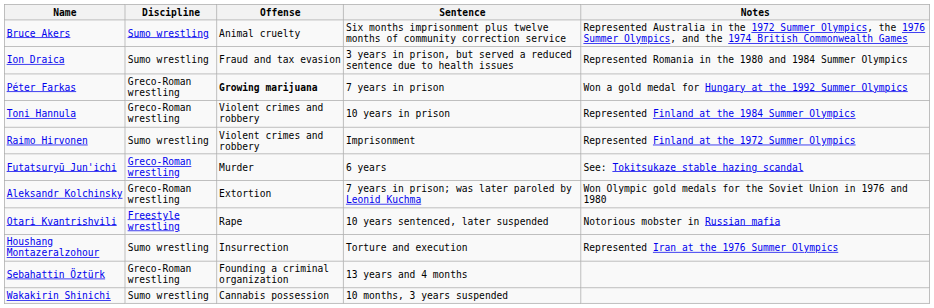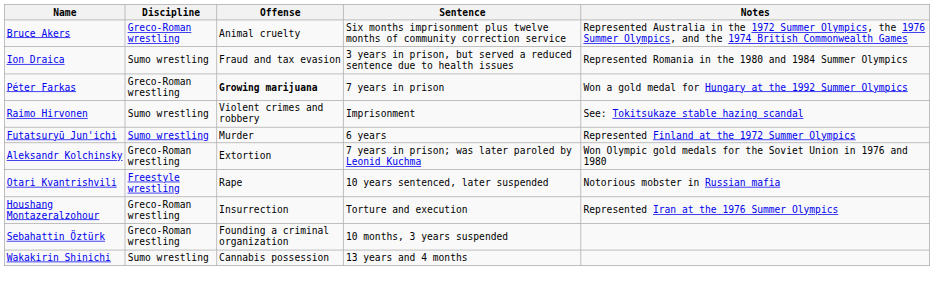 <table class="wikitable">
 <tr>
 <th>Name</th>
 <th>Discipline</th>
 <th>Offense</th>
 <th>Sentence</th>
 <th>Notes</th>
 </tr>
 <tr>
 <td><a href='#'>Bruce Akers</a></td>
-<td><a href='#'>Sumo wrestling</a></td>
+<td><a href='#'>Greco-Roman wrestling</a></td>
 <td>Animal cruelty</td>
 <td>Six months imprisonment plus twelve months of community correction service</td>
 <td>Represented Australia in the <a href='#'>1972 Summer Olympics</a>, the <a href='#'>1976 Summer Olympics</a>, and the <a href='#'>1974 British Commonwealth Games</a></td>
 </tr>
 <tr>
 <td><a href='#'>Ion Draica</a></td>
 <td>Sumo wrestling</td>
 <td>Fraud and tax evasion</td>
 <td>3 years in prison, but served a reduced sentence due to health issues</td>
 <td>Represented Romania in the 1980 and 1984 Summer Olympics</td>
 </tr>
 <tr>
 <td><a href='#'>Péter Farkas</a></td>
 <td>Greco-Roman wrestling</td>
 <td><strong>Growing marijuana</strong></td>
 <td>7 years in prison</td>
 <td>Won a gold medal for <a href='#'>Hungary at the 1992 Summer Olympics</a></td>
 </tr>
 <tr>
-<td><a href='#'>Toni Hannula</a></td>
-<td>Greco-Roman wrestling</td>
-<td>Violent crimes and robbery</td>
-<td>10 years in prison</td>
-<td>Represented <a href='#'>Finland at the 1984 Summer Olympics</a></td>
-</tr>
-<tr>
 <td><a href='#'>Raimo Hirvonen</a></td>
 <td>Sumo wrestling</td>
 <td>Violent crimes and robbery</td>
 <td>Imprisonment</td>
-<td>Represented <a href='#'>Finland at the 1972 Summer Olympics</a></td>
+<td>See: <a href='#'>Tokitsukaze stable hazing scandal</a></td>
 </tr>
 <tr>
 <td><a href='#'>Futatsuryū Jun'ichi</a></td>
-<td><a href='#'>Greco-Roman wrestling</a></td>
+<td><a href='#'>Sumo wrestling</a></td>
 <td>Murder</td>
 <td>6 years</td>
-<td>See: <a href='#'>Tokitsukaze stable hazing scandal</a></td>
+<td>Represented <a href='#'>Finland at the 1972 Summer Olympics</a></td>
 </tr>
 <tr>
 <td><a href='#'>Aleksandr Kolchinsky</a></td>
 <td>Greco-Roman wrestling</td>
 <td>Extortion</td>
 <td>7 years in prison; was later paroled by <a href='#'>Leonid Kuchma</a></td>
 <td>Won Olympic gold medals for the Soviet Union in 1976 and 1980</td>
 </tr>
 <tr>
 <td><a href='#'>Otari Kvantrishvili</a></td>
 <td><a href='#'>Freestyle wrestling</a></td>
 <td>Rape</td>
 <td>10 years sentenced, later suspended</td>
 <td>Notorious mobster in <a href='#'>Russian mafia</a></td>
 </tr>
 <tr>
 <td><a href='#'>Houshang Montazeralzohour</a></td>
-<td>Sumo wrestling</td>
+<td>Greco-Roman wrestling</td>
 <td>Insurrection</td>
 <td>Torture and execution</td>
 <td>Represented <a href='#'>Iran at the 1976 Summer Olympics</a></td>
 </tr>
 <tr>
 <td><a href='#'>Sebahattin Öztürk</a></td>
 <td>Greco-Roman wrestling</td>
 <td>Founding a criminal organization</td>
-<td>13 years and 4 months</td>
+<td>10 months, 3 years suspended</td>
 <td></td>
 </tr>
 <tr>
 <td><a href='#'>Wakakirin Shinichi</a></td>
 <td>Sumo wrestling</td>
 <td>Cannabis possession</td>
-<td>10 months, 3 years suspended</td>
+<td>13 years and 4 months</td>
 <td></td>
 </tr>
 </table>
